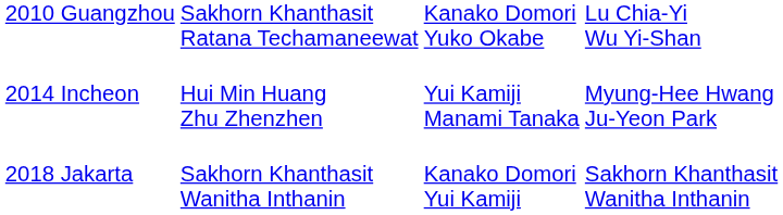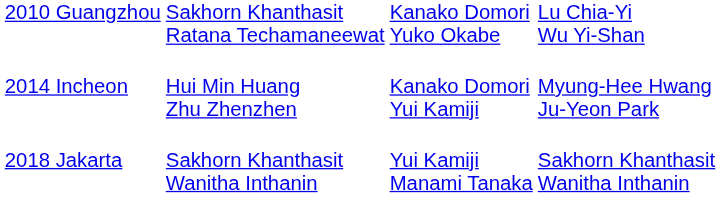 <table>
 <tr>
 <td><a href='#'>2010 Guangzhou</a></td>
 <td> <br> <a href='#'>Sakhorn Khanthasit</a> <br> <a href='#'>Ratana Techamaneewat</a></td>
 <td> <br> <a href='#'>Kanako Domori</a> <br> <a href='#'>Yuko Okabe</a></td>
 <td> <br> <a href='#'>Lu Chia-Yi</a> <br> <a href='#'>Wu Yi-Shan</a></td>
 </tr>
 <tr>
 <td><a href='#'>2014 Incheon</a></td>
 <td> <br> <a href='#'>Hui Min Huang</a> <br> <a href='#'>Zhu Zhenzhen</a></td>
-<td> <br> <a href='#'>Yui Kamiji</a> <br> <a href='#'>Manami Tanaka</a></td>
+<td> <br> <a href='#'>Kanako Domori</a> <br> <a href='#'>Yui Kamiji</a></td>
 <td> <br> <a href='#'>Myung-Hee Hwang</a> <br> <a href='#'>Ju-Yeon Park</a></td>
 </tr>
 <tr>
 <td><a href='#'>2018 Jakarta</a></td>
 <td> <br> <a href='#'>Sakhorn Khanthasit</a> <br> <a href='#'>Wanitha Inthanin</a></td>
-<td> <br> <a href='#'>Kanako Domori</a> <br> <a href='#'>Yui Kamiji</a></td>
+<td> <br> <a href='#'>Yui Kamiji</a> <br> <a href='#'>Manami Tanaka</a></td>
 <td> <br> <a href='#'>Sakhorn Khanthasit</a> <br> <a href='#'>Wanitha Inthanin</a></td>
 </tr>
 </table>
